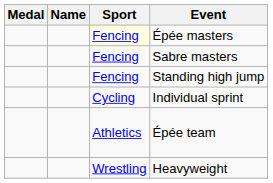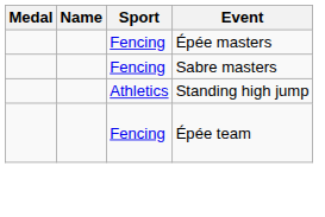 <table class="wikitable sortable" style="font-size:95%">
 <tr>
 <th>Medal</th>
 <th>Name</th>
 <th>Sport</th>
 <th>Event</th>
 </tr>
 <tr>
 <td></td>
 <td></td>
-<td style="background: lightyellow;"><a href='#'>Fencing</a></td>
+<td><a href='#'>Fencing</a></td>
 <td>Épée masters</td>
 </tr>
 <tr>
 <td></td>
 <td></td>
 <td><a href='#'>Fencing</a></td>
 <td>Sabre masters</td>
 </tr>
 <tr>
 <td></td>
 <td></td>
-<td><a href='#'>Fencing</a></td>
+<td><a href='#'>Athletics</a></td>
 <td>Standing high jump</td>
 </tr>
 <tr>
 <td></td>
-<td></td>
-<td><a href='#'>Cycling</a></td>
-<td>Individual sprint</td>
-</tr>
-<tr>
-<td></td>
 <td><br><br><br></td>
-<td><a href='#'>Athletics</a></td>
+<td><a href='#'>Fencing</a></td>
 <td>Épée team</td>
 </tr>
-<tr>
-<td></td>
-<td></td>
-<td><a href='#'>Wrestling</a></td>
-<td>Heavyweight</td>
-</tr>
 </table>
